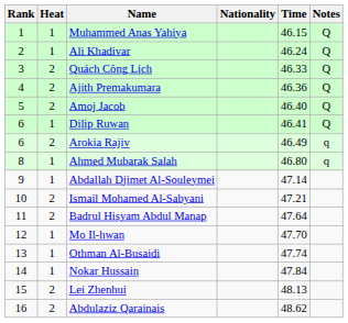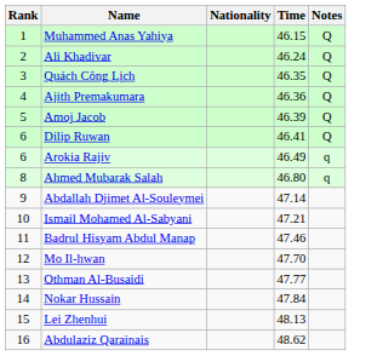 <table class="wikitable sortable" style="text-align:center">
 <tr>
 <th>Rank</th>
-<th>Heat</th>
 <th>Name</th>
 <th>Nationality</th>
 <th>Time</th>
 <th>Notes</th>
 </tr>
 <tr bgcolor=ccffcc>
-<td>1</td>
 <td>1</td>
 <td align=left><a href='#'>Muhammed Anas Yahiya</a></td>
 <td align=left></td>
 <td>46.15</td>
 <td>Q</td>
 </tr>
 <tr bgcolor=ccffcc>
 <td>2</td>
-<td>1</td>
 <td align=left><a href='#'>Ali Khadivar</a></td>
 <td align=left></td>
 <td>46.24</td>
 <td>Q</td>
 </tr>
 <tr bgcolor=ccffcc>
 <td>3</td>
-<td>2</td>
 <td align=left><a href='#'>Quách Công Lịch</a></td>
 <td align=left></td>
-<td>46.33</td>
+<td>46.35</td>
 <td>Q</td>
 </tr>
 <tr bgcolor=ccffcc>
 <td>4</td>
-<td>2</td>
 <td align=left><a href='#'>Ajith Premakumara</a></td>
 <td align=left></td>
 <td>46.36</td>
 <td>Q</td>
 </tr>
 <tr bgcolor=ccffcc>
 <td>5</td>
-<td>2</td>
 <td align=left><a href='#'>Amoj Jacob</a></td>
 <td align=left></td>
-<td>46.40</td>
+<td>46.39</td>
 <td>Q</td>
 </tr>
 <tr bgcolor=ccffcc>
 <td>6</td>
-<td>1</td>
 <td align=left><a href='#'>Dilip Ruwan</a></td>
 <td align=left></td>
 <td>46.41</td>
 <td>Q</td>
 </tr>
 <tr bgcolor=ddffdd>
 <td>6</td>
-<td>2</td>
 <td align=left><a href='#'>Arokia Rajiv</a></td>
 <td align=left></td>
 <td>46.49</td>
 <td>q</td>
 </tr>
 <tr bgcolor=ddffdd>
 <td>8</td>
-<td>1</td>
 <td align=left><a href='#'>Ahmed Mubarak Salah</a></td>
 <td align=left></td>
 <td>46.80</td>
 <td>q</td>
 </tr>
 <tr>
 <td>9</td>
-<td>1</td>
 <td align=left><a href='#'>Abdallah Djimet Al-Souleymei</a></td>
 <td align=left></td>
 <td>47.14</td>
 <td></td>
 </tr>
 <tr>
 <td>10</td>
-<td>2</td>
 <td align=left><a href='#'>Ismail Mohamed Al-Sabyani</a></td>
 <td align=left></td>
 <td>47.21</td>
 <td></td>
 </tr>
 <tr>
 <td>11</td>
-<td>2</td>
 <td align=left><a href='#'>Badrul Hisyam Abdul Manap</a></td>
 <td align=left></td>
-<td>47.64</td>
+<td>47.46</td>
 <td></td>
 </tr>
 <tr>
 <td>12</td>
-<td>1</td>
 <td align=left><a href='#'>Mo Il-hwan</a></td>
 <td align=left></td>
 <td>47.70</td>
 <td></td>
 </tr>
 <tr>
 <td>13</td>
-<td>1</td>
 <td align=left><a href='#'>Othman Al-Busaidi</a></td>
 <td align=left></td>
-<td>47.74</td>
+<td>47.77</td>
 <td></td>
 </tr>
 <tr>
 <td>14</td>
-<td>1</td>
 <td align=left><a href='#'>Nokar Hussain</a></td>
 <td align=left></td>
 <td>47.84</td>
 <td></td>
 </tr>
 <tr>
 <td>15</td>
-<td>2</td>
 <td align=left><a href='#'>Lei Zhenhui</a></td>
 <td align=left></td>
 <td>48.13</td>
 <td></td>
 </tr>
 <tr>
 <td>16</td>
-<td>2</td>
 <td align=left><a href='#'>Abdulaziz Qarainais</a></td>
 <td align=left></td>
 <td>48.62</td>
 <td></td>
 </tr>
 </table>
